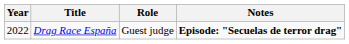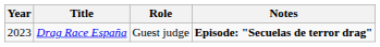 <table class="wikitable sortable">
 <tr>
 <th>Year</th>
 <th>Title</th>
 <th>Role</th>
 <th>Notes</th>
 </tr>
 <tr>
-<td>2022</td>
+<td>2023</td>
 <td><em><a href='#'>Drag Race España</a></em></td>
 <td>Guest judge</td>
 <td><strong>Episode: "Secuelas de terror drag"</strong></td>
 </tr>
 </table>
